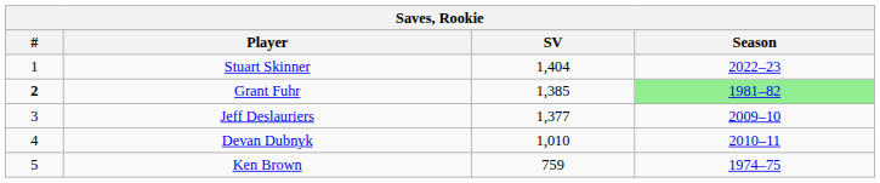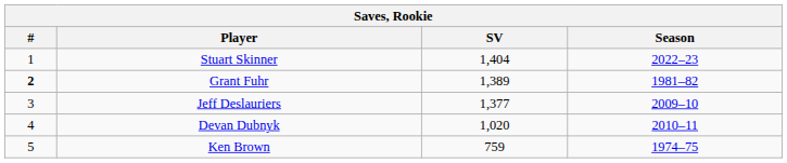 <table class="wikitable" style="text-align: center; font-size: 95%" width="70%">
 <tr>
 <th colspan="4">Saves, Rookie</th>
 </tr>
 <tr>
 <th>#</th>
 <th>Player</th>
 <th>SV</th>
 <th>Season</th>
 </tr>
 <tr>
 <td>1</td>
 <td><a href='#'>Stuart Skinner</a></td>
 <td>1,404</td>
 <td><a href='#'>2022–23</a></td>
 </tr>
 <tr>
 <td><strong>2</strong></td>
 <td><a href='#'>Grant Fuhr</a></td>
-<td>1,385</td>
-<td style="background: lightgreen;"><a href='#'>1981–82</a></td>
+<td>1,389</td>
+<td><a href='#'>1981–82</a></td>
 </tr>
 <tr>
 <td>3</td>
 <td><a href='#'>Jeff Deslauriers</a></td>
 <td>1,377</td>
 <td><a href='#'>2009–10</a></td>
 </tr>
 <tr>
 <td>4</td>
 <td><a href='#'>Devan Dubnyk</a></td>
-<td>1,010</td>
+<td>1,020</td>
 <td><a href='#'>2010–11</a></td>
 </tr>
 <tr>
 <td>5</td>
 <td><a href='#'>Ken Brown</a></td>
 <td>759</td>
 <td><a href='#'>1974–75</a></td>
 </tr>
 </table>
